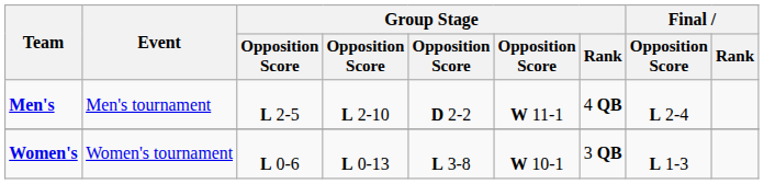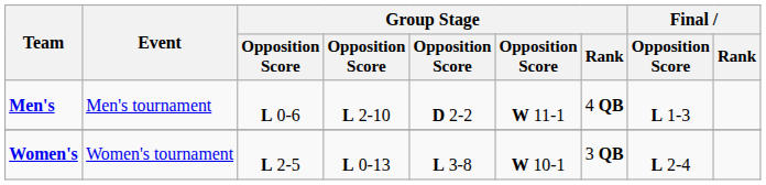 <table class="wikitable" style="font-size:90%">
 <tr>
 <th rowspan=2>Team</th>
 <th rowspan=2>Event</th>
 <th colspan=5>Group Stage</th>
 <th colspan=2>Final / </th>
 </tr>
 <tr style="font-size:95%">
 <th>Opposition<br>Score</th>
 <th>Opposition<br>Score</th>
 <th>Opposition<br>Score</th>
 <th>Opposition<br>Score</th>
 <th>Rank</th>
 <th>Opposition<br>Score</th>
 <th>Rank</th>
 </tr>
 <tr align=center>
 <td align=left><a href='#'><strong>Men's</strong></a></td>
 <td align=left><a href='#'>Men's tournament</a></td>
-<td><br><strong>L</strong> 2-5</td>
+<td><br><strong>L</strong> 0-6</td>
 <td><br><strong>L</strong> 2-10</td>
 <td><br><strong>D</strong> 2-2</td>
 <td><br><strong>W</strong> 11-1</td>
 <td>4 <strong>QB</strong></td>
-<td><br><strong>L</strong> 2-4</td>
+<td><br><strong>L</strong> 1-3</td>
 <td></td>
 </tr>
 <tr>
 </tr>
 <tr align=center>
 <td align=left><a href='#'><strong>Women's</strong></a></td>
 <td align=left><a href='#'>Women's tournament</a></td>
-<td><br><strong>L</strong> 0-6</td>
+<td><br><strong>L</strong> 2-5</td>
 <td><br><strong>L</strong> 0-13</td>
 <td><br><strong>L</strong> 3-8</td>
 <td><br><strong>W</strong> 10-1</td>
 <td>3 <strong>QB</strong></td>
-<td><br><strong>L</strong> 1-3</td>
+<td><br><strong>L</strong> 2-4</td>
 <td></td>
 </tr>
 </table>
